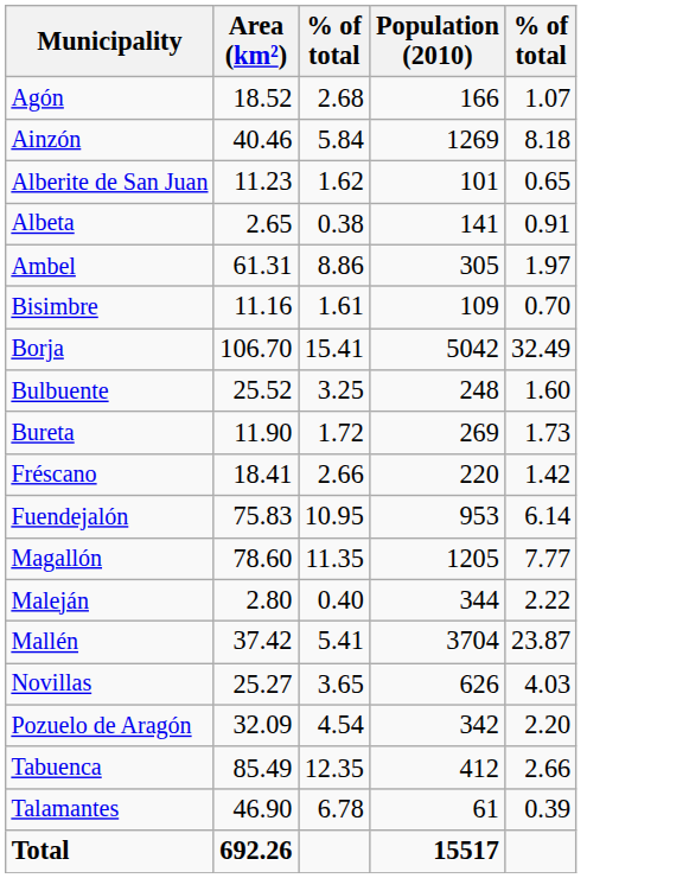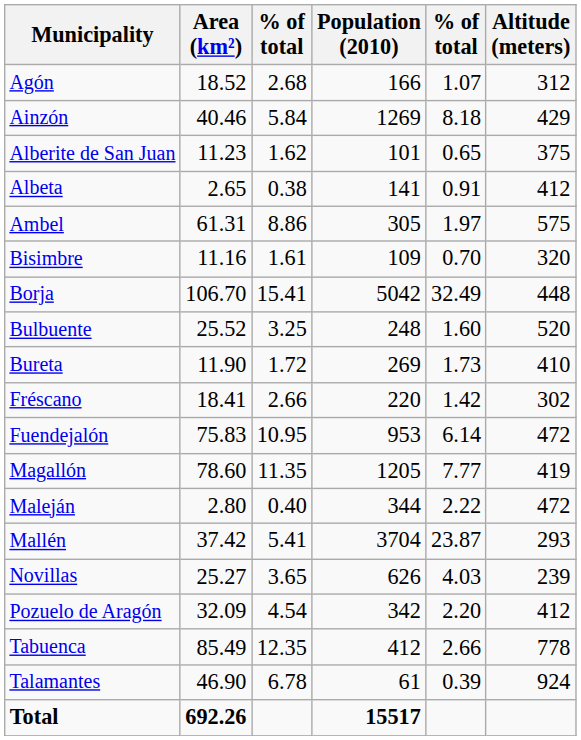 <table class="wikitable sortable" align="center" |- bgcolor=silver>
 <tr>
 <th>Municipality</th>
 <th>Area<br>(<a href='#'>km²</a>)</th>
 <th>% of<br>total</th>
 <th>Population<br>(2010)</th>
 <th>% of<br>total</th>
+<th>Altitude<br>(meters)</th>
 </tr>
 <tr>
 <td style="font-size: 90%;"><a href='#'>Agón</a></td>
 <td align="right">18.52</td>
 <td align="right">2.68</td>
 <td align="right">166</td>
 <td align="right">1.07</td>
+<td align="right">312</td>
 </tr>
 <tr>
 <td style="font-size: 90%;"><a href='#'>Ainzón</a></td>
 <td align="right">40.46</td>
 <td align="right">5.84</td>
 <td align="right">1269</td>
 <td align="right">8.18</td>
+<td align="right">429</td>
 </tr>
 <tr>
 <td style="font-size: 90%;"><a href='#'>Alberite de San Juan</a></td>
 <td align="right">11.23</td>
 <td align="right">1.62</td>
 <td align="right">101</td>
 <td align="right">0.65</td>
+<td align="right">375</td>
 </tr>
 <tr>
 <td style="font-size: 90%;"><a href='#'>Albeta</a></td>
 <td align="right">2.65</td>
 <td align="right">0.38</td>
 <td align="right">141</td>
 <td align="right">0.91</td>
+<td align="right">412</td>
 </tr>
 <tr>
 <td style="font-size: 90%;"><a href='#'>Ambel</a></td>
 <td align="right">61.31</td>
 <td align="right">8.86</td>
 <td align="right">305</td>
 <td align="right">1.97</td>
+<td align="right">575</td>
 </tr>
 <tr>
 <td style="font-size: 90%;"><a href='#'>Bisimbre</a></td>
 <td align="right">11.16</td>
 <td align="right">1.61</td>
 <td align="right">109</td>
 <td align="right">0.70</td>
+<td align="right">320</td>
 </tr>
 <tr>
 <td style="font-size: 90%;"><a href='#'>Borja</a></td>
 <td align="right">106.70</td>
 <td align="right">15.41</td>
 <td align="right">5042</td>
 <td align="right">32.49</td>
+<td align="right">448</td>
 </tr>
 <tr>
 <td style="font-size: 90%;"><a href='#'>Bulbuente</a></td>
 <td align="right">25.52</td>
 <td align="right">3.25</td>
 <td align="right">248</td>
 <td align="right">1.60</td>
+<td align="right">520</td>
 </tr>
 <tr>
 <td style="font-size: 90%;"><a href='#'>Bureta</a></td>
 <td align="right">11.90</td>
 <td align="right">1.72</td>
 <td align="right">269</td>
 <td align="right">1.73</td>
+<td align="right">410</td>
 </tr>
 <tr>
 <td style="font-size: 90%;"><a href='#'>Fréscano</a></td>
 <td align="right">18.41</td>
 <td align="right">2.66</td>
 <td align="right">220</td>
 <td align="right">1.42</td>
+<td align="right">302</td>
 </tr>
 <tr>
 <td style="font-size: 90%;"><a href='#'>Fuendejalón</a></td>
 <td align="right">75.83</td>
 <td align="right">10.95</td>
 <td align="right">953</td>
 <td align="right">6.14</td>
+<td align="right">472</td>
 </tr>
 <tr>
 <td style="font-size: 90%;"><a href='#'>Magallón</a></td>
 <td align="right">78.60</td>
 <td align="right">11.35</td>
 <td align="right">1205</td>
 <td align="right">7.77</td>
+<td align="right">419</td>
 </tr>
 <tr>
 <td style="font-size: 90%;"><a href='#'>Maleján</a></td>
 <td align="right">2.80</td>
 <td align="right">0.40</td>
 <td align="right">344</td>
 <td align="right">2.22</td>
+<td align="right">472</td>
 </tr>
 <tr>
 <td style="font-size: 90%;"><a href='#'>Mallén</a></td>
 <td align="right">37.42</td>
 <td align="right">5.41</td>
 <td align="right">3704</td>
 <td align="right">23.87</td>
+<td align="right">293</td>
 </tr>
 <tr>
 <td style="font-size: 90%;"><a href='#'>Novillas</a></td>
 <td align="right">25.27</td>
 <td align="right">3.65</td>
 <td align="right">626</td>
 <td align="right">4.03</td>
+<td align="right">239</td>
 </tr>
 <tr>
 <td style="font-size: 90%;"><a href='#'>Pozuelo de Aragón</a></td>
 <td align="right">32.09</td>
 <td align="right">4.54</td>
 <td align="right">342</td>
 <td align="right">2.20</td>
+<td align="right">412</td>
 </tr>
 <tr>
 <td style="font-size: 90%;"><a href='#'>Tabuenca</a></td>
 <td align="right">85.49</td>
 <td align="right">12.35</td>
 <td align="right">412</td>
 <td align="right">2.66</td>
+<td align="right">778</td>
 </tr>
 <tr>
 <td style="font-size: 90%;"><a href='#'>Talamantes</a></td>
 <td align="right">46.90</td>
 <td align="right">6.78</td>
 <td align="right">61</td>
 <td align="right">0.39</td>
+<td align="right">924</td>
 </tr>
 <tr>
 <td><strong>Total</strong></td>
 <td align="right"><strong>692.26</strong></td>
 <td align="right"></td>
 <td align="right"><strong>15517</strong></td>
 <td align="right"></td>
+<td align="right"></td>
 </tr>
 </table>
